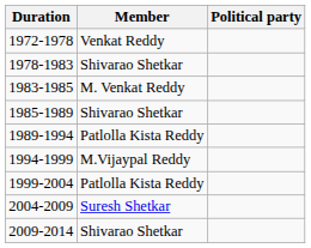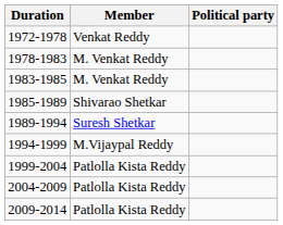 <table class="wikitable sortable">
 <tr>
 <th>Duration</th>
 <th>Member</th>
 <th colspan="2">Political party</th>
 </tr>
 <tr>
 <td>1972-1978</td>
 <td>Venkat Reddy</td>
 <td></td>
 </tr>
 <tr>
 <td>1978-1983</td>
-<td>Shivarao Shetkar</td>
+<td>M. Venkat Reddy</td>
 <td></td>
 </tr>
 <tr>
 <td>1983-1985</td>
 <td>M. Venkat Reddy</td>
 <td></td>
 </tr>
 <tr>
 <td>1985-1989</td>
 <td>Shivarao Shetkar</td>
 <td></td>
 </tr>
 <tr>
 <td>1989-1994</td>
-<td>Patlolla Kista Reddy</td>
+<td><a href='#'>Suresh Shetkar</a></td>
 <td></td>
 </tr>
 <tr>
 <td>1994-1999</td>
 <td>M.Vijaypal Reddy</td>
 <td></td>
 </tr>
 <tr>
 <td>1999-2004</td>
 <td>Patlolla Kista Reddy</td>
 <td></td>
 </tr>
 <tr>
 <td>2004-2009</td>
-<td><a href='#'>Suresh Shetkar</a></td>
+<td>Patlolla Kista Reddy</td>
 <td></td>
 </tr>
 <tr>
 <td>2009-2014</td>
-<td>Shivarao Shetkar</td>
+<td>Patlolla Kista Reddy</td>
 <td></td>
 </tr>
 </table>
